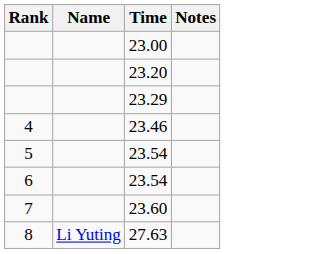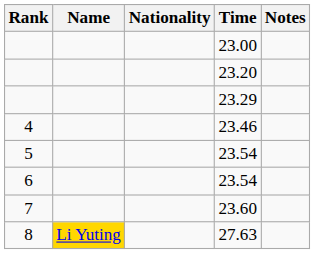 <table class="wikitable sortable" style="text-align:center">
 <tr>
 <th>Rank</th>
 <th>Name</th>
+<th>Nationality</th>
 <th>Time</th>
 <th>Notes</th>
 </tr>
 <tr>
 <td></td>
+<td align=left></td>
 <td align=left></td>
 <td>23.00</td>
 <td></td>
 </tr>
 <tr>
 <td></td>
 <td align=left></td>
+<td align=left></td>
 <td>23.20</td>
 <td></td>
 </tr>
 <tr>
 <td></td>
+<td align=left></td>
 <td align=left></td>
 <td>23.29</td>
 <td></td>
 </tr>
 <tr>
 <td>4</td>
 <td align=left></td>
+<td align=left></td>
 <td>23.46</td>
 <td></td>
 </tr>
 <tr>
 <td>5</td>
+<td align=left></td>
 <td align=left></td>
 <td>23.54</td>
 <td></td>
 </tr>
 <tr>
 <td>6</td>
 <td align=left></td>
+<td align=left></td>
 <td>23.54</td>
 <td></td>
 </tr>
 <tr>
 <td>7</td>
 <td align=left></td>
+<td align=left></td>
 <td>23.60</td>
 <td></td>
 </tr>
 <tr>
 <td>8</td>
-<td align=left><a href='#'>Li Yuting</a></td>
+<td align=left style="background: gold;"><a href='#'>Li Yuting</a></td>
+<td align=left></td>
 <td>27.63</td>
 <td></td>
 </tr>
 </table>
